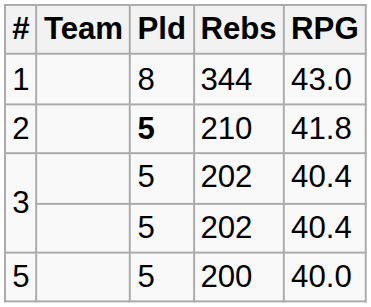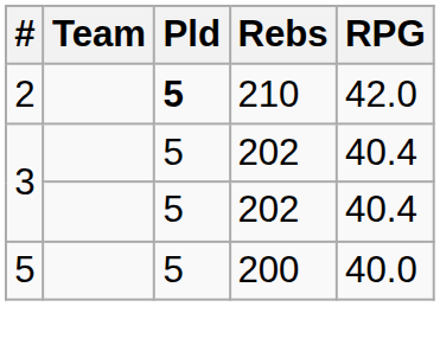 <table class=wikitable width=auto>
 <tr>
 <th>#</th>
 <th>Team</th>
 <th>Pld</th>
 <th>Rebs</th>
 <th>RPG</th>
 </tr>
 <tr>
-<td>1</td>
-<td><strong></strong></td>
-<td>8</td>
-<td>344</td>
-<td>43.0</td>
-</tr>
-<tr>
 <td>2</td>
 <td></td>
 <td><strong>5</strong></td>
 <td>210</td>
-<td>41.8</td>
+<td>42.0</td>
 </tr>
 <tr>
 <td rowspan=2>3</td>
 <td></td>
 <td>5</td>
 <td>202</td>
 <td>40.4</td>
 </tr>
 <tr>
 <td></td>
 <td>5</td>
 <td>202</td>
 <td>40.4</td>
 </tr>
 <tr>
 <td>5</td>
 <td></td>
 <td>5</td>
 <td>200</td>
 <td>40.0</td>
 </tr>
 </table>
